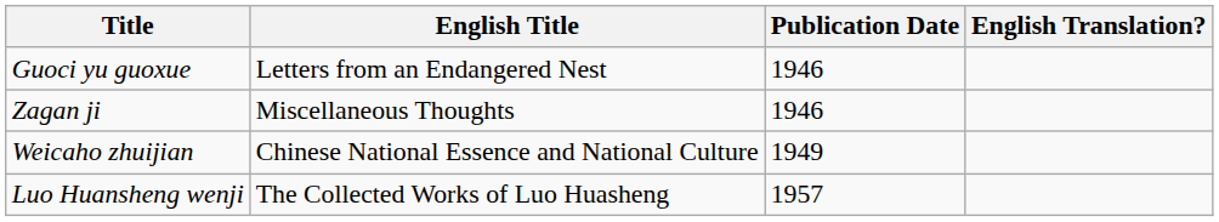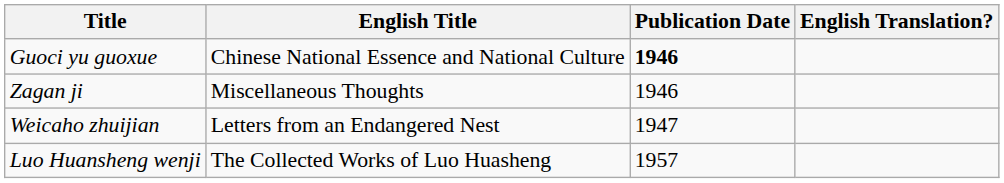 <table class="wikitable">
 <tr>
 <th>Title</th>
 <th>English Title</th>
 <th>Publication Date</th>
 <th>English Translation?</th>
 </tr>
 <tr>
 <td><em>Guoci yu guoxue</em></td>
-<td>Letters from an Endangered Nest</td>
-<td>1946</td>
+<td>Chinese National Essence and National Culture</td>
+<td><strong>1946</strong></td>
 <td></td>
 </tr>
 <tr>
 <td><em>Zagan ji</em></td>
 <td>Miscellaneous Thoughts</td>
 <td>1946</td>
 <td></td>
 </tr>
 <tr>
 <td><em>Weicaho zhuijian</em></td>
-<td>Chinese National Essence and National Culture</td>
-<td>1949</td>
+<td>Letters from an Endangered Nest</td>
+<td>1947</td>
 <td></td>
 </tr>
 <tr>
 <td><em>Luo Huansheng wenji</em></td>
 <td>The Collected Works of Luo Huasheng</td>
 <td>1957</td>
 <td></td>
 </tr>
 </table>
